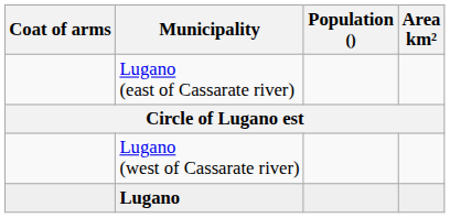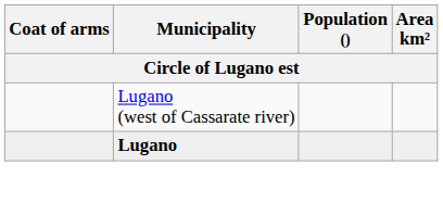 <table class="wikitable">
 <tr>
 <th>Coat of arms</th>
 <th>Municipality</th>
 <th>Population<br><small>()</small></th>
 <th>Area <br>km²</th>
-</tr>
-<tr>
-<td></td>
-<td><a href='#'>Lugano</a> <br>(east of Cassarate river)</td>
-<td align="center"></td>
-<td align="center"></td>
 </tr>
 <tr>
 <th colspan="4" align=center bgcolor="#EFEFEF"><strong>Circle of Lugano est</strong></th>
 </tr>
 <tr>
 <td></td>
 <td><a href='#'>Lugano</a> <br>(west of Cassarate river)</td>
 <td align="center"></td>
 <td align="center"></td>
 </tr>
 <tr>
 <td bgcolor="#EFEFEF"></td>
 <td bgcolor="#EFEFEF"><strong>Lugano</strong></td>
 <td bgcolor="#EFEFEF" align="center"></td>
 <td bgcolor="#EFEFEF" align="center"><strong></strong></td>
 </tr>
 </table>
